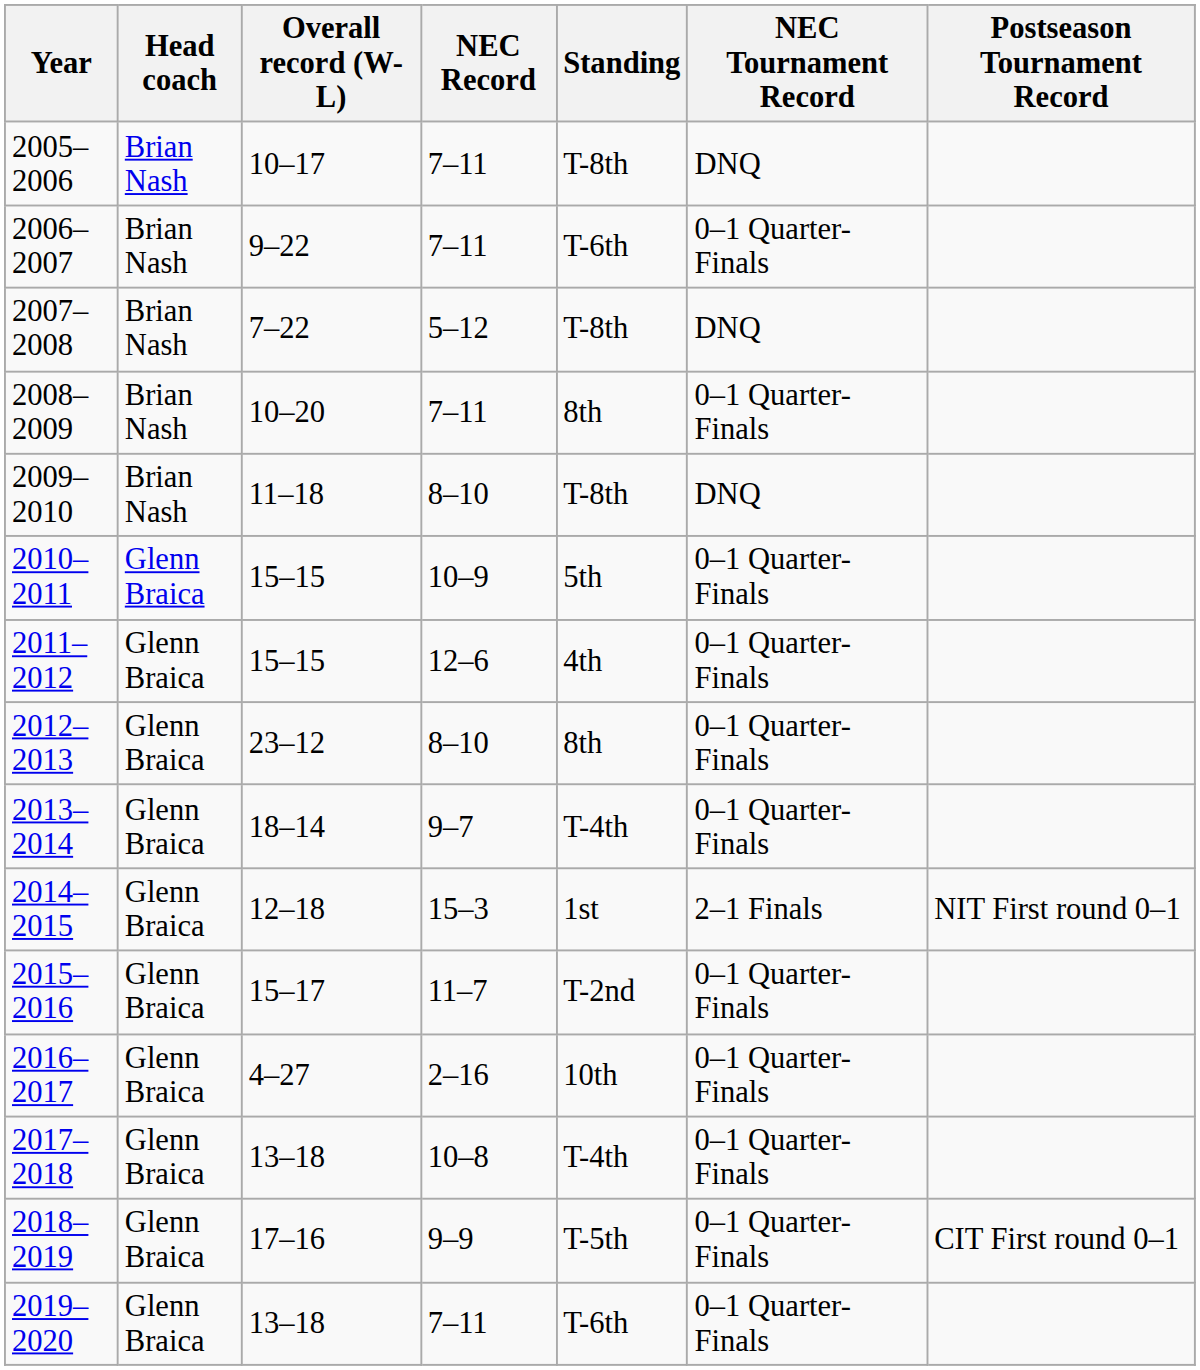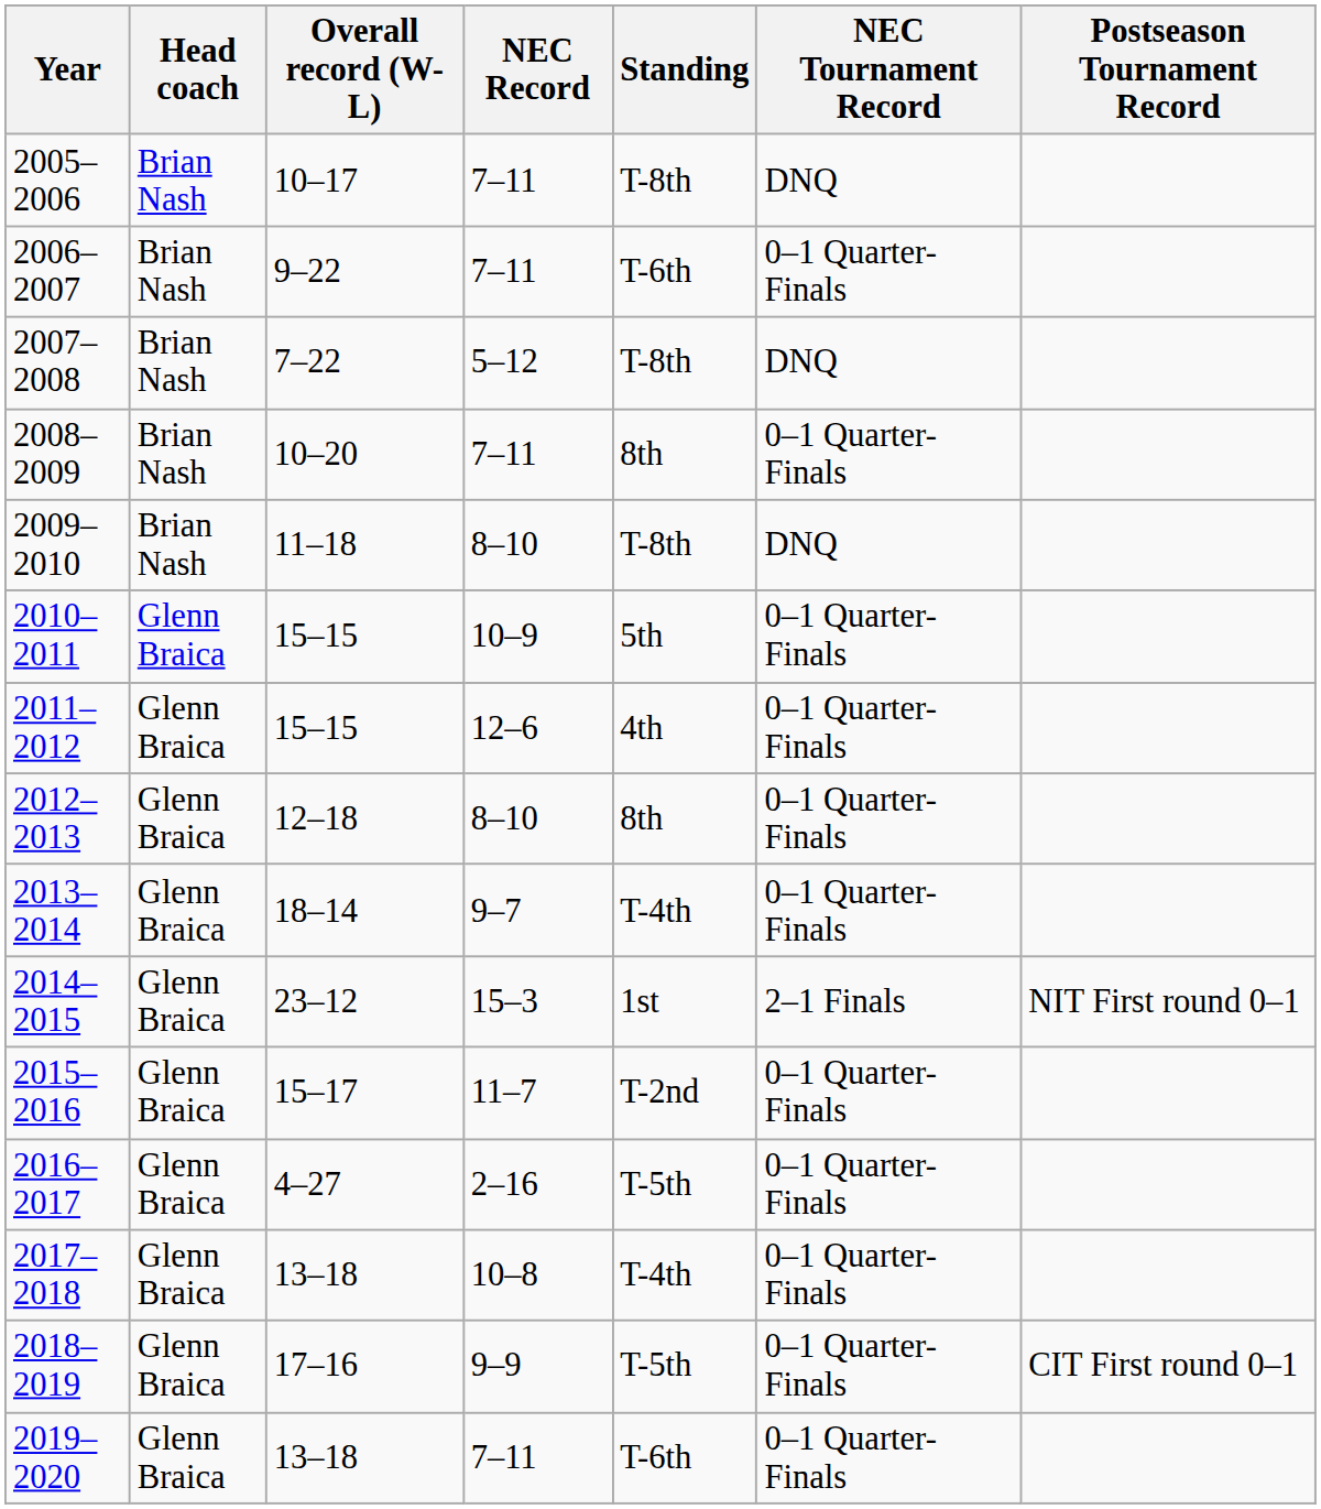 <table class="wikitable collapsible autocollapse"  style="margin: 1em auto 1em auto;">
 <tr>
 <th>Year</th>
 <th>Head coach</th>
 <th>Overall record (W-L)</th>
 <th>NEC Record</th>
 <th>Standing</th>
 <th>NEC Tournament Record</th>
 <th>Postseason Tournament Record</th>
 </tr>
 <tr>
 <td>2005–2006</td>
 <td><a href='#'>Brian Nash</a></td>
 <td>10–17</td>
 <td>7–11</td>
 <td>T-8th</td>
 <td>DNQ</td>
 <td></td>
 </tr>
 <tr>
 <td>2006–2007</td>
 <td>Brian Nash</td>
 <td>9–22</td>
 <td>7–11</td>
 <td>T-6th</td>
 <td>0–1 Quarter-Finals</td>
 <td></td>
 </tr>
 <tr>
 <td>2007–2008</td>
 <td>Brian Nash</td>
 <td>7–22</td>
 <td>5–12</td>
 <td>T-8th</td>
 <td>DNQ</td>
 <td></td>
 </tr>
 <tr>
 <td>2008–2009</td>
 <td>Brian Nash</td>
 <td>10–20</td>
 <td>7–11</td>
 <td>8th</td>
 <td>0–1 Quarter-Finals</td>
 <td></td>
 </tr>
 <tr>
 <td>2009–2010</td>
 <td>Brian Nash</td>
 <td>11–18</td>
 <td>8–10</td>
 <td>T-8th</td>
 <td>DNQ</td>
 <td></td>
 </tr>
 <tr>
 <td><a href='#'>2010–2011</a></td>
 <td><a href='#'>Glenn Braica</a></td>
 <td>15–15</td>
 <td>10–9</td>
 <td>5th</td>
 <td>0–1 Quarter-Finals</td>
 <td></td>
 </tr>
 <tr>
 <td><a href='#'>2011–2012</a></td>
 <td>Glenn Braica</td>
 <td>15–15</td>
 <td>12–6</td>
 <td>4th</td>
 <td>0–1 Quarter-Finals</td>
 <td></td>
 </tr>
 <tr>
 <td><a href='#'>2012–2013</a></td>
 <td>Glenn Braica</td>
-<td>23–12</td>
+<td>12–18</td>
 <td>8–10</td>
 <td>8th</td>
 <td>0–1 Quarter-Finals</td>
 <td></td>
 </tr>
 <tr>
 <td><a href='#'>2013–2014</a></td>
 <td>Glenn Braica</td>
 <td>18–14</td>
 <td>9–7</td>
 <td>T-4th</td>
 <td>0–1 Quarter-Finals</td>
 <td></td>
 </tr>
 <tr>
 <td><a href='#'>2014–2015</a></td>
 <td>Glenn Braica</td>
-<td>12–18</td>
+<td>23–12</td>
 <td>15–3</td>
 <td>1st</td>
 <td>2–1 Finals</td>
 <td>NIT First round 0–1</td>
 </tr>
 <tr>
 <td><a href='#'>2015–2016</a></td>
 <td>Glenn Braica</td>
 <td>15–17</td>
 <td>11–7</td>
 <td>T-2nd</td>
 <td>0–1 Quarter-Finals</td>
 <td></td>
 </tr>
 <tr>
 <td><a href='#'>2016–2017</a></td>
 <td>Glenn Braica</td>
 <td>4–27</td>
 <td>2–16</td>
-<td>10th</td>
+<td>T-5th</td>
 <td>0–1 Quarter-Finals</td>
 <td></td>
 </tr>
 <tr>
 <td><a href='#'>2017–2018</a></td>
 <td>Glenn Braica</td>
 <td>13–18</td>
 <td>10–8</td>
 <td>T-4th</td>
 <td>0–1 Quarter-Finals</td>
 <td></td>
 </tr>
 <tr>
 <td><a href='#'>2018–2019</a></td>
 <td>Glenn Braica</td>
 <td>17–16</td>
 <td>9–9</td>
 <td>T-5th</td>
 <td>0–1 Quarter-Finals</td>
 <td>CIT First round 0–1</td>
 </tr>
 <tr>
 <td><a href='#'>2019–2020</a></td>
 <td>Glenn Braica</td>
 <td>13–18</td>
 <td>7–11</td>
 <td>T-6th</td>
 <td>0–1 Quarter-Finals</td>
 <td></td>
 </tr>
 </table>
